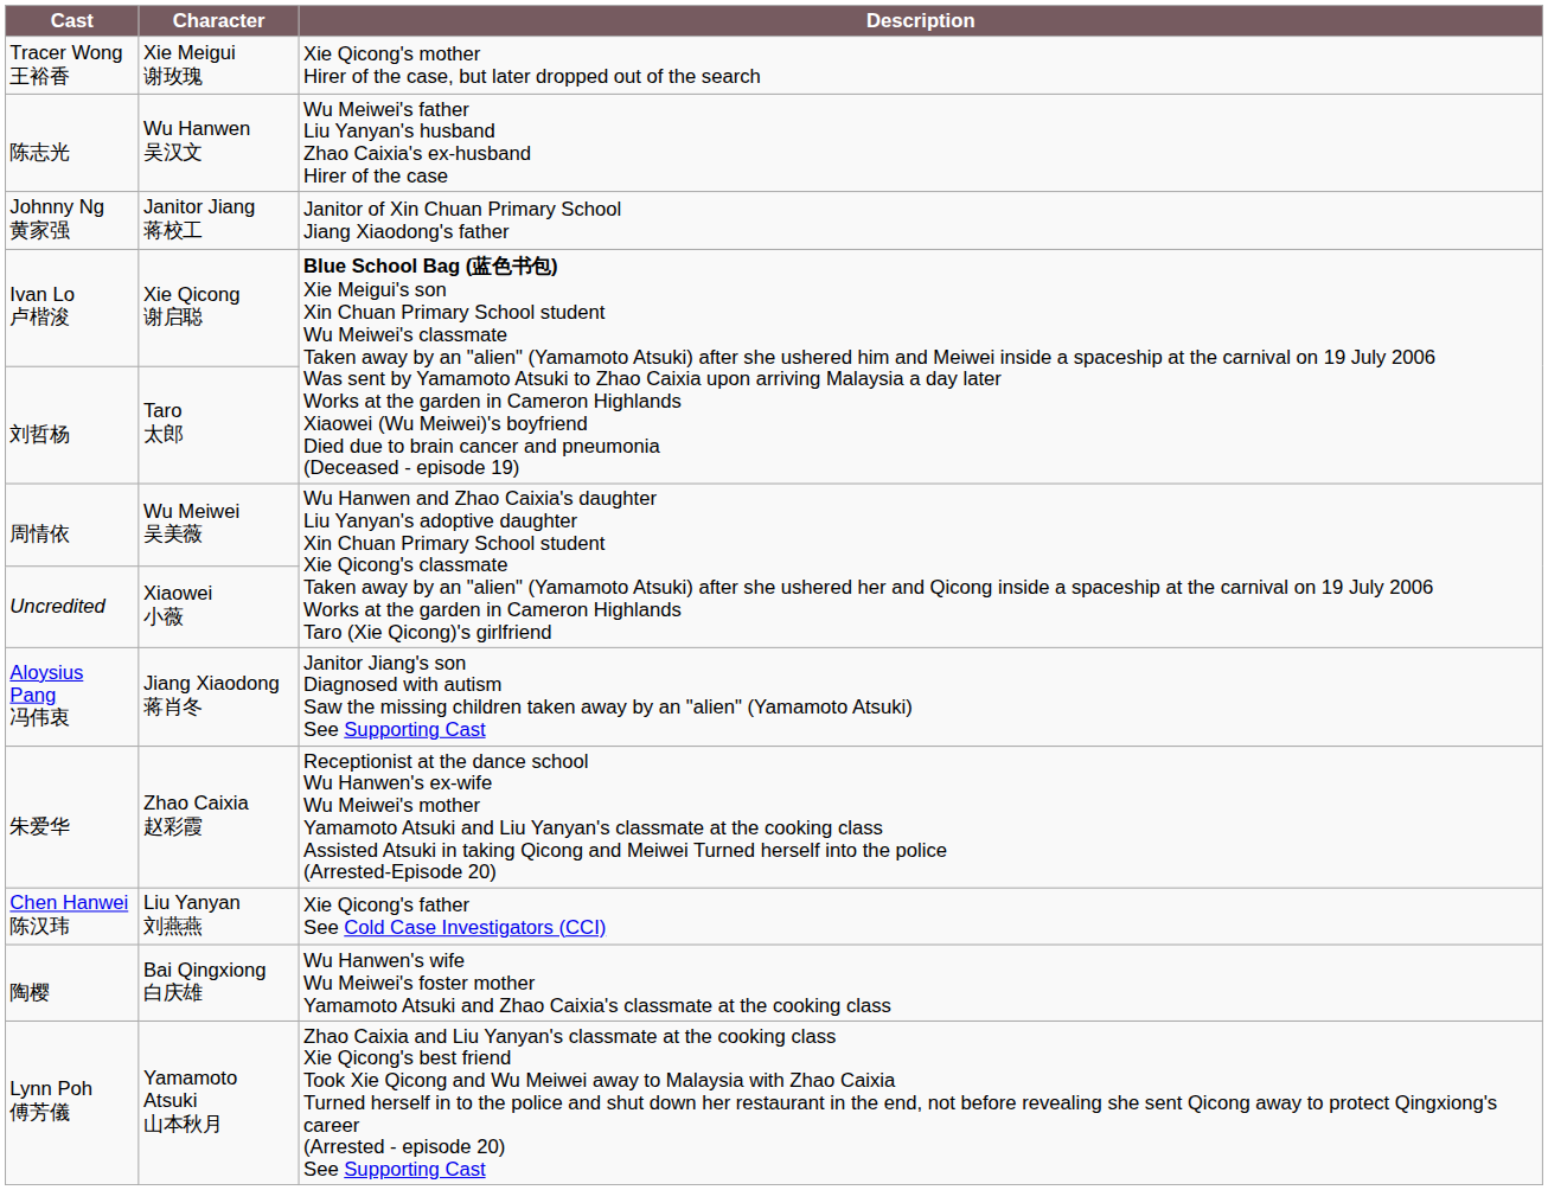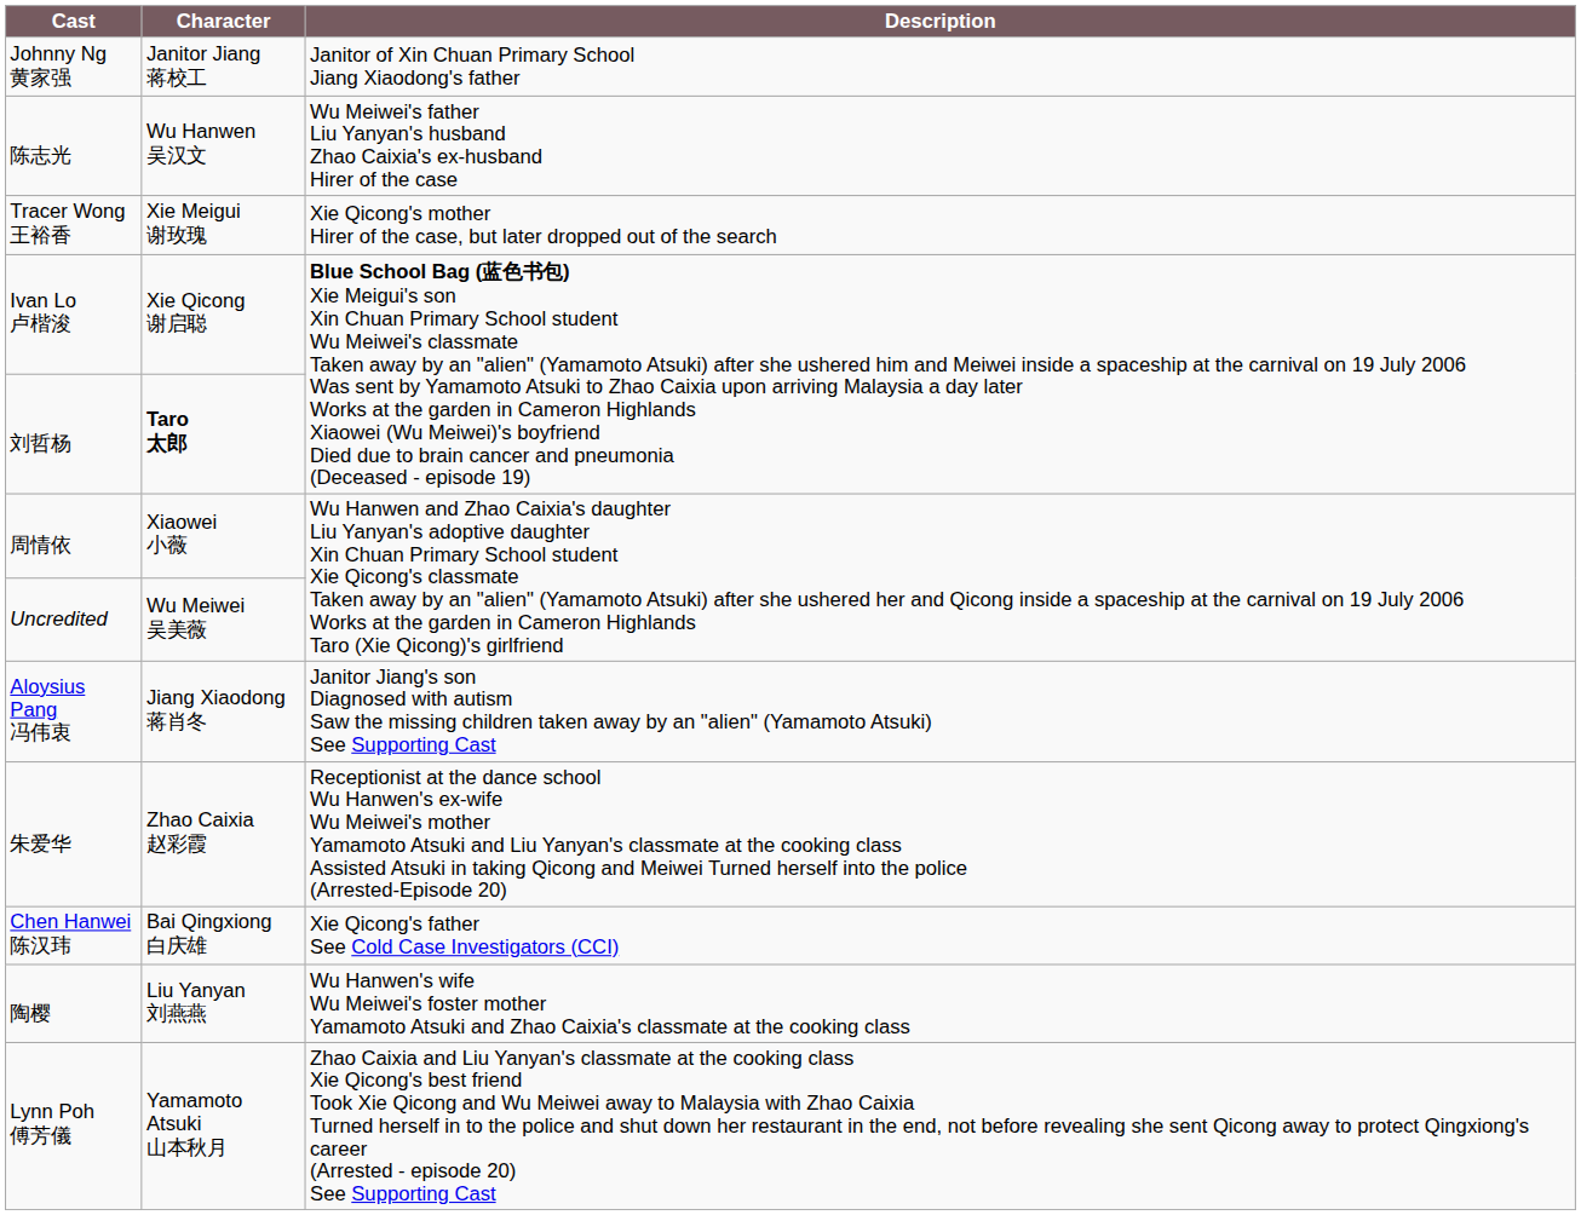 <table class="wikitable">
 <tr>
 <th style="background:#765b60; color:white">Cast</th>
 <th style="background:#765b60; color:white">Character</th>
 <th style="background:#765b60; color:white">Description</th>
 </tr>
 <tr>
-<td>Tracer Wong <br> 王裕香</td>
-<td>Xie Meigui <br> 谢玫瑰</td>
-<td>Xie Qicong's mother <br> Hirer of the case, but later dropped out of the search</td>
+<td>Johnny Ng <br> 黄家强</td>
+<td>Janitor Jiang <br> 蒋校工</td>
+<td>Janitor of Xin Chuan Primary School <br> Jiang Xiaodong's father</td>
 </tr>
 <tr>
 <td><br> 陈志光</td>
 <td>Wu Hanwen <br> 吴汉文</td>
 <td>Wu Meiwei's father <br> Liu Yanyan's husband <br> Zhao Caixia's ex-husband <br> Hirer of the case</td>
 </tr>
 <tr>
-<td>Johnny Ng <br> 黄家强</td>
-<td>Janitor Jiang <br> 蒋校工</td>
-<td>Janitor of Xin Chuan Primary School <br> Jiang Xiaodong's father</td>
+<td>Tracer Wong <br> 王裕香</td>
+<td>Xie Meigui <br> 谢玫瑰</td>
+<td>Xie Qicong's mother <br> Hirer of the case, but later dropped out of the search</td>
 </tr>
 <tr>
 <td>Ivan Lo <br> 卢楷浚</td>
 <td>Xie Qicong <br> 谢启聪</td>
 <td rowspan=2><strong>Blue School Bag (蓝色书包)</strong> <br> Xie Meigui's son <br> Xin Chuan Primary School student <br> Wu Meiwei's classmate <br> Taken away by an "alien" (Yamamoto Atsuki) after she ushered him and Meiwei inside a spaceship at the carnival on 19 July 2006 <br> Was sent by Yamamoto Atsuki to Zhao Caixia upon arriving Malaysia a day later <br> Works at the garden in Cameron Highlands <br> Xiaowei (Wu Meiwei)'s boyfriend <br> Died due to brain cancer and pneumonia <br> (Deceased - episode 19)</td>
 </tr>
 <tr>
 <td><br> 刘哲杨</td>
-<td>Taro <br> 太郎</td>
+<td><strong>Taro <br> 太郎</strong></td>
 </tr>
 <tr>
 <td><br> 周情依</td>
-<td>Wu Meiwei <br> 吴美薇</td>
+<td>Xiaowei <br> 小薇</td>
 <td rowspan=2>Wu Hanwen and Zhao Caixia's daughter <br> Liu Yanyan's adoptive daughter <br> Xin Chuan Primary School student <br> Xie Qicong's classmate <br> Taken away by an "alien" (Yamamoto Atsuki) after she ushered her and Qicong inside a spaceship at the carnival on 19 July 2006 <br> Works at the garden in Cameron Highlands <br> Taro (Xie Qicong)'s girlfriend</td>
 </tr>
 <tr>
 <td><em>Uncredited</em></td>
-<td>Xiaowei <br> 小薇</td>
+<td>Wu Meiwei <br> 吴美薇</td>
 </tr>
 <tr>
 <td><a href='#'>Aloysius Pang</a> <br> 冯伟衷</td>
 <td>Jiang Xiaodong <br> 蒋肖冬</td>
 <td>Janitor Jiang's son <br> Diagnosed with autism <br> Saw the missing children taken away by an "alien" (Yamamoto Atsuki) <br> See <a href='#'>Supporting Cast</a></td>
 </tr>
 <tr>
 <td><br> 朱爱华</td>
 <td>Zhao Caixia <br> 赵彩霞</td>
 <td>Receptionist at the dance school <br> Wu Hanwen's ex-wife <br> Wu Meiwei's mother <br> Yamamoto Atsuki and Liu Yanyan's classmate at the cooking class<br>Assisted Atsuki in taking Qicong and Meiwei Turned herself into the police<br>(Arrested-Episode 20)</td>
 </tr>
 <tr>
 <td><a href='#'>Chen Hanwei</a> <br> 陈汉玮</td>
-<td>Liu Yanyan <br> 刘燕燕</td>
+<td>Bai Qingxiong <br> 白庆雄</td>
 <td>Xie Qicong's father <br> See <a href='#'>Cold Case Investigators (CCI)</a></td>
 </tr>
 <tr>
 <td><br> 陶樱</td>
-<td>Bai Qingxiong <br> 白庆雄</td>
+<td>Liu Yanyan <br> 刘燕燕</td>
 <td>Wu Hanwen's wife <br> Wu Meiwei's foster mother <br> Yamamoto Atsuki and Zhao Caixia's classmate at the cooking class</td>
 </tr>
 <tr>
 <td>Lynn Poh <br> 傅芳儀</td>
 <td>Yamamoto Atsuki <br> 山本秋月</td>
 <td>Zhao Caixia and Liu Yanyan's classmate at the cooking class <br> Xie Qicong's best friend <br> Took Xie Qicong and Wu Meiwei away to Malaysia with Zhao Caixia <br> Turned herself in to the police and shut down her restaurant in the end, not before revealing she sent Qicong away to protect Qingxiong's career <br> (Arrested - episode 20) <br> See <a href='#'>Supporting Cast</a></td>
 </tr>
 <tr>
 </tr>
 </table>
